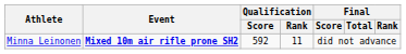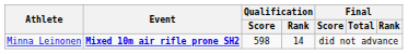 <table class=wikitable style="font-size:90%">
 <tr>
 <th rowspan="2">Athlete</th>
 <th rowspan="2">Event</th>
 <th colspan="2">Qualification</th>
 <th colspan="3">Final</th>
 </tr>
 <tr>
 <th>Score</th>
 <th>Rank</th>
 <th>Score</th>
 <th>Total</th>
 <th>Rank</th>
 </tr>
 <tr>
 <td><a href='#'>Minna Leinonen</a></td>
 <td><strong><a href='#'>Mixed 10m air rifle prone SH2</a></strong></td>
-<td align=center>592</td>
-<td align=center>11</td>
+<td align=center>598</td>
+<td align=center>14</td>
 <td align=center colspan="3">did not advance</td>
 </tr>
 </table>
